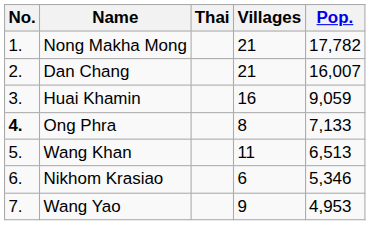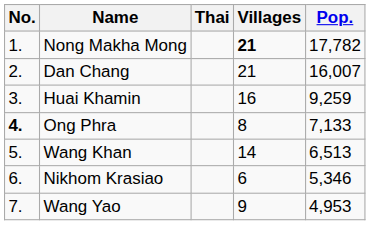 <table class="wikitable sortable">
 <tr>
 <th>No.</th>
 <th>Name</th>
 <th>Thai</th>
 <th>Villages</th>
 <th><a href='#'>Pop.</a></th>
 </tr>
 <tr>
 <td>1.</td>
 <td>Nong Makha Mong</td>
 <td></td>
-<td>21</td>
+<td><strong>21</strong></td>
 <td>17,782</td>
 </tr>
 <tr>
 <td>2.</td>
 <td>Dan Chang</td>
 <td></td>
 <td>21</td>
 <td>16,007</td>
 </tr>
 <tr>
 <td>3.</td>
 <td>Huai Khamin</td>
 <td></td>
 <td>16</td>
-<td>9,059</td>
+<td>9,259</td>
 </tr>
 <tr>
 <td><strong>4.</strong></td>
 <td>Ong Phra</td>
 <td></td>
 <td>8</td>
 <td>7,133</td>
 </tr>
 <tr>
 <td>5.</td>
 <td>Wang Khan</td>
 <td></td>
-<td>11</td>
+<td>14</td>
 <td>6,513</td>
 </tr>
 <tr>
 <td>6.</td>
 <td>Nikhom Krasiao</td>
 <td></td>
 <td>6</td>
 <td>5,346</td>
 </tr>
 <tr>
 <td>7.</td>
 <td>Wang Yao</td>
 <td></td>
 <td>9</td>
 <td>4,953</td>
 </tr>
 </table>
